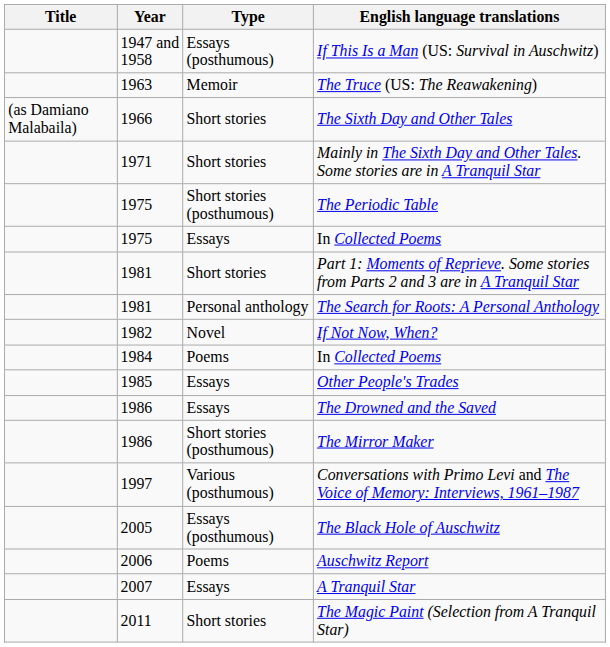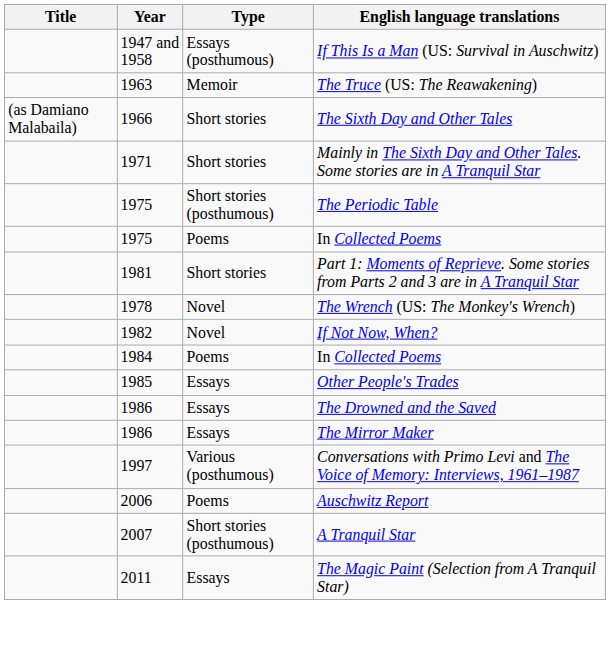 <table class="sortable wikitable">
 <tr>
 <th>Title</th>
 <th>Year</th>
 <th>Type</th>
 <th>English language translations</th>
 </tr>
 <tr>
 <td></td>
 <td>1947 and 1958</td>
 <td>Essays (posthumous)</td>
 <td><em><a href='#'>If This Is a Man</a></em> (US: <em>Survival in Auschwitz</em>)</td>
 </tr>
 <tr>
 <td></td>
 <td>1963</td>
 <td>Memoir</td>
 <td><em><a href='#'>The Truce</a></em> (US: <em>The Reawakening</em>)</td>
 </tr>
 <tr>
 <td> (as Damiano Malabaila)</td>
 <td>1966</td>
 <td>Short stories</td>
 <td><em><a href='#'>The Sixth Day and Other Tales</a></em></td>
 </tr>
 <tr>
 <td></td>
 <td>1971</td>
 <td>Short stories</td>
 <td><em> Mainly in <a href='#'>The Sixth Day and Other Tales</a>. Some stories are in <a href='#'>A Tranquil Star</a> </em></td>
 </tr>
 <tr>
 <td></td>
 <td>1975</td>
 <td>Short stories (posthumous)</td>
 <td><em><a href='#'>The Periodic Table</a></em></td>
 </tr>
 <tr>
 <td></td>
 <td>1975</td>
-<td>Essays</td>
+<td>Poems</td>
 <td>In <em><a href='#'>Collected Poems</a></em></td>
 </tr>
 <tr>
 <td></td>
 <td>1981</td>
 <td>Short stories</td>
 <td><em>Part 1: <a href='#'>Moments of Reprieve</a>. Some stories from Parts 2 and 3 are in <a href='#'>A Tranquil Star</a> </em></td>
 </tr>
 <tr>
 <td></td>
-<td>1981</td>
-<td>Personal anthology</td>
-<td><em><a href='#'>The Search for Roots: A Personal Anthology</a></em></td>
+<td>1978</td>
+<td>Novel</td>
+<td><em><a href='#'>The Wrench</a></em> (US: <em>The Monkey's Wrench</em>)</td>
 </tr>
 <tr>
 <td></td>
 <td>1982</td>
 <td>Novel</td>
 <td><em><a href='#'>If Not Now, When?</a></em></td>
 </tr>
 <tr>
 <td></td>
 <td>1984</td>
 <td>Poems</td>
 <td>In <em><a href='#'>Collected Poems</a></em></td>
 </tr>
 <tr>
 <td></td>
 <td>1985</td>
 <td>Essays</td>
 <td><em><a href='#'>Other People's Trades</a></em></td>
 </tr>
 <tr>
 <td></td>
 <td>1986</td>
 <td>Essays</td>
 <td><em><a href='#'>The Drowned and the Saved</a></em></td>
 </tr>
 <tr>
 <td></td>
 <td>1986</td>
-<td>Short stories (posthumous)</td>
+<td>Essays</td>
 <td><em><a href='#'>The Mirror Maker</a></em></td>
 </tr>
 <tr>
 <td></td>
 <td>1997</td>
 <td>Various (posthumous)</td>
 <td><em>Conversations with Primo Levi</em> and <em><a href='#'>The Voice of Memory: Interviews, 1961–1987</a></em></td>
 </tr>
 <tr>
 <td></td>
-<td>2005</td>
-<td>Essays (posthumous)</td>
-<td><em><a href='#'>The Black Hole of Auschwitz</a></em></td>
-</tr>
-<tr>
-<td></td>
 <td>2006</td>
 <td>Poems</td>
 <td><em><a href='#'>Auschwitz Report</a></em></td>
 </tr>
 <tr>
 <td></td>
 <td>2007</td>
-<td>Essays</td>
+<td>Short stories (posthumous)</td>
 <td><em><a href='#'>A Tranquil Star</a></em></td>
 </tr>
 <tr>
 <td></td>
 <td>2011</td>
-<td>Short stories</td>
+<td>Essays</td>
 <td><em><a href='#'>The Magic Paint</a> (Selection from A Tranquil Star)</em></td>
 </tr>
 </table>
